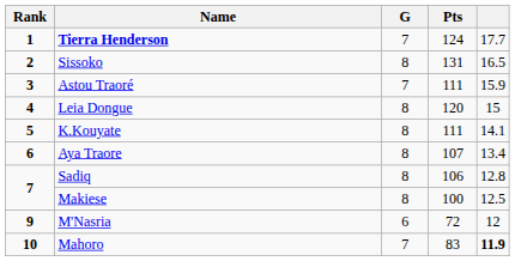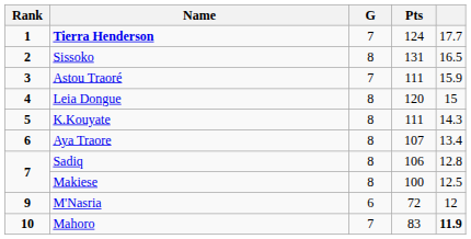 <table class="wikitable" style="width:90%;">
 <tr>
 <th style="width:10%;">Rank</th>
 <th style="width:70%;">Name</th>
 <th style="width:10%;">G</th>
 <th style="width:10%;">Pts</th>
 <th style="width:10%;"></th>
 </tr>
 <tr align=center>
 <td><strong>1</strong></td>
 <td align=left> <strong><a href='#'>Tierra Henderson</a></strong></td>
 <td>7</td>
 <td>124</td>
 <td>17.7</td>
 </tr>
 <tr align=center>
 <td><strong>2</strong></td>
 <td align=left> <a href='#'>Sissoko</a></td>
 <td>8</td>
 <td>131</td>
 <td>16.5</td>
 </tr>
 <tr align=center>
 <td><strong>3</strong></td>
 <td align=left> <a href='#'>Astou Traoré</a></td>
 <td>7</td>
 <td>111</td>
 <td>15.9</td>
 </tr>
 <tr align=center>
 <td><strong>4</strong></td>
 <td align=left> <a href='#'>Leia Dongue</a></td>
 <td>8</td>
 <td>120</td>
 <td>15</td>
 </tr>
 <tr align=center>
 <td><strong>5</strong></td>
 <td align=left> <a href='#'>K.Kouyate</a></td>
 <td>8</td>
 <td>111</td>
-<td>14.1</td>
+<td>14.3</td>
 </tr>
 <tr align=center>
 <td><strong>6</strong></td>
 <td align=left> <a href='#'>Aya Traore</a></td>
 <td>8</td>
 <td>107</td>
 <td>13.4</td>
 </tr>
 <tr align=center>
 <td rowspan=2><strong>7</strong></td>
 <td align=left> <a href='#'>Sadiq</a></td>
 <td>8</td>
 <td>106</td>
 <td>12.8</td>
 </tr>
 <tr align=center>
 <td align=left> <a href='#'>Makiese</a></td>
 <td>8</td>
 <td>100</td>
 <td>12.5</td>
 </tr>
 <tr align=center>
 <td><strong>9</strong></td>
 <td align=left> <a href='#'>M'Nasria</a></td>
 <td>6</td>
 <td>72</td>
 <td>12</td>
 </tr>
 <tr align=center>
 <td><strong>10</strong></td>
 <td align=left> <a href='#'>Mahoro</a></td>
 <td>7</td>
 <td>83</td>
 <td><strong>11.9</strong></td>
 </tr>
 </table>
